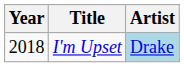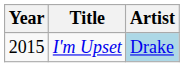 <table class="wikitable">
 <tr>
 <th>Year</th>
 <th>Title</th>
 <th>Artist</th>
 </tr>
 <tr>
-<td>2018</td>
+<td>2015</td>
 <td><em><a href='#'>I'm Upset</a></em></td>
 <td style="background: lightblue;"><a href='#'>Drake</a></td>
 </tr>
 </table>
